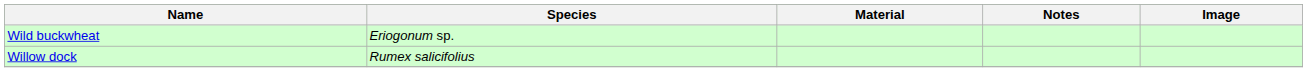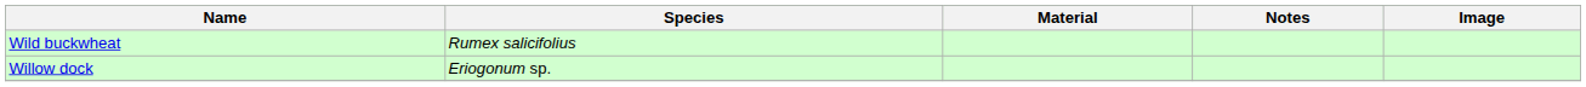 <table class="wikitable" align="center" width="100%" style="background:#D1FFCF;">
 <tr>
 <th>Name</th>
 <th>Species</th>
 <th>Material</th>
 <th>Notes</th>
 <th>Image</th>
 </tr>
 <tr>
 <td><a href='#'>Wild buckwheat</a></td>
-<td><em>Eriogonum</em> sp.</td>
+<td><em>Rumex salicifolius</em></td>
 <td></td>
 <td></td>
 <td></td>
 </tr>
 <tr>
 <td><a href='#'>Willow dock</a></td>
-<td><em>Rumex salicifolius</em></td>
+<td><em>Eriogonum</em> sp.</td>
 <td></td>
 <td></td>
 <td></td>
 </tr>
 <tr>
 </tr>
 </table>
